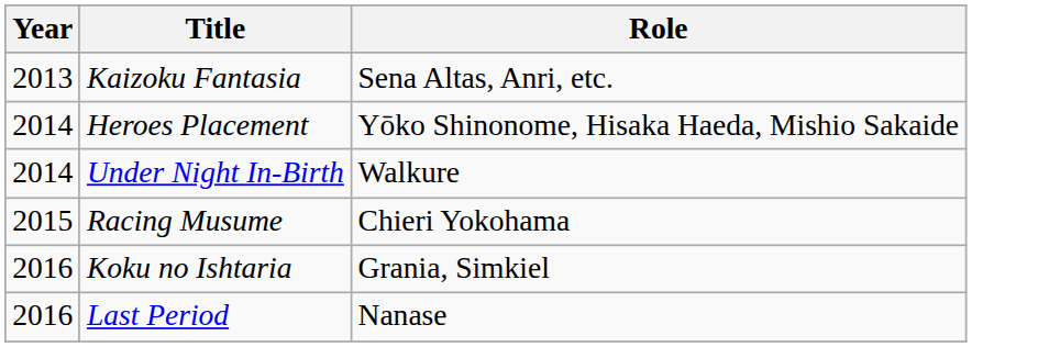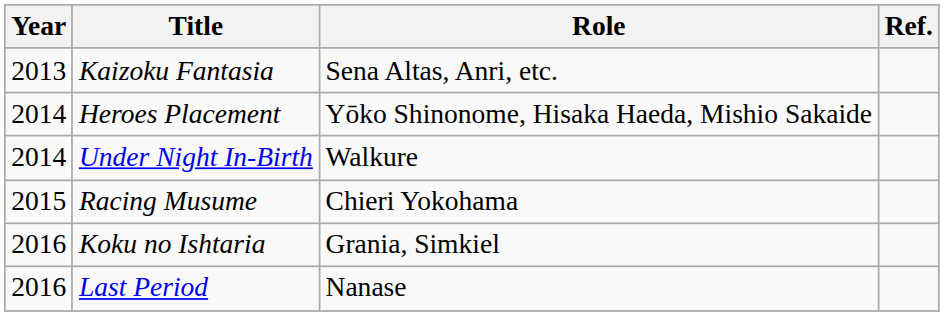 <table class="wikitable sortable plainrowheaders">
 <tr>
 <th scope="col">Year</th>
 <th scope="col">Title</th>
 <th scope="col">Role</th>
+<th scope="col" class="unsortable">Ref.</th>
 </tr>
 <tr>
 <td>2013</td>
 <td><em>Kaizoku Fantasia</em></td>
 <td>Sena Altas, Anri, etc.</td>
+<td></td>
 </tr>
 <tr>
 <td>2014</td>
 <td><em>Heroes Placement</em></td>
 <td>Yōko Shinonome, Hisaka Haeda, Mishio Sakaide</td>
+<td></td>
 </tr>
 <tr>
 <td>2014</td>
 <td><em><a href='#'>Under Night In-Birth</a></em></td>
 <td>Walkure</td>
+<td></td>
 </tr>
 <tr>
 <td>2015</td>
 <td><em>Racing Musume</em></td>
 <td>Chieri Yokohama</td>
+<td></td>
 </tr>
 <tr>
 <td>2016</td>
 <td><em>Koku no Ishtaria</em></td>
 <td>Grania, Simkiel</td>
+<td></td>
 </tr>
 <tr>
 <td>2016</td>
 <td><em><a href='#'>Last Period</a></em></td>
 <td>Nanase</td>
+<td></td>
 </tr>
 </table>
